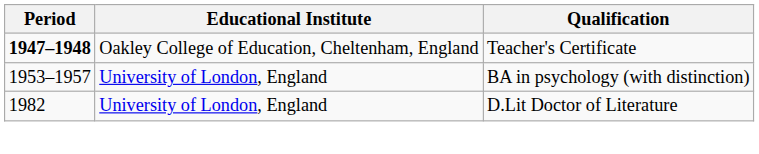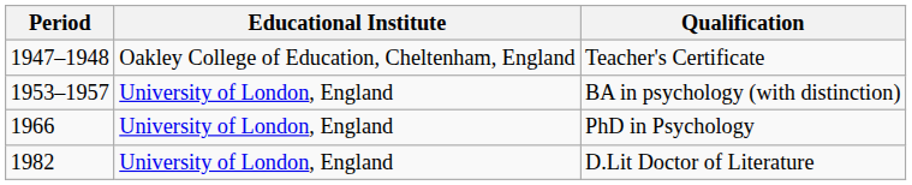 <table class="wikitable">
 <tr>
 <th>Period</th>
 <th>Educational Institute</th>
 <th>Qualification</th>
 </tr>
 <tr>
-<td><strong>1947–1948</strong></td>
+<td>1947–1948</td>
 <td>Oakley College of Education, Cheltenham, England</td>
 <td>Teacher's Certificate</td>
 </tr>
 <tr>
 <td>1953–1957</td>
 <td><a href='#'>University of London</a>, England</td>
 <td>BA in psychology (with distinction)</td>
 </tr>
 <tr>
+<td>1966</td>
+<td><a href='#'>University of London</a>, England</td>
+<td>PhD in Psychology</td>
+</tr>
+<tr>
 <td>1982</td>
 <td><a href='#'>University of London</a>, England</td>
 <td>D.Lit Doctor of Literature</td>
 </tr>
 </table>
